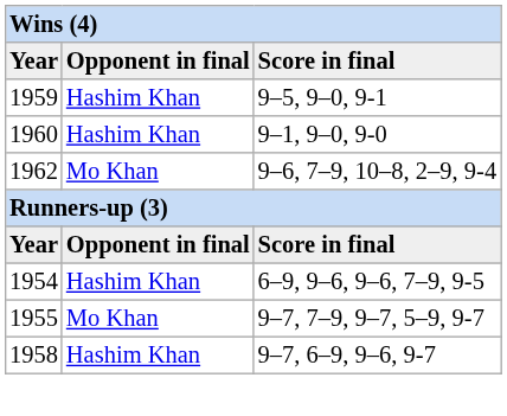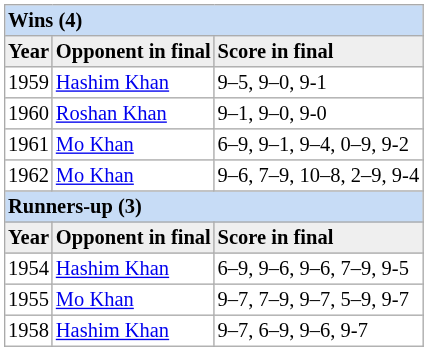 <table cellpadding="2" cellspacing="0" border="1" style="font-size: 95%; border: #aaa solid 1px; border-collapse: collapse;">
 <tr bgcolor="#c7dcf6">
 <td colspan="3"><strong>Wins (4)</strong></td>
 </tr>
 <tr bgcolor="#efefef">
 <td><strong>Year</strong></td>
 <td><strong>Opponent in final</strong></td>
 <td><strong>Score in final</strong></td>
 </tr>
 <tr>
 <td>1959</td>
 <td><a href='#'>Hashim Khan</a></td>
 <td>9–5, 9–0, 9-1</td>
 </tr>
 <tr>
 <td>1960</td>
-<td><a href='#'>Hashim Khan</a></td>
+<td><a href='#'>Roshan Khan</a></td>
 <td>9–1, 9–0, 9-0</td>
+</tr>
+<tr>
+<td>1961</td>
+<td><a href='#'>Mo Khan</a></td>
+<td>6–9, 9–1, 9–4, 0–9, 9-2</td>
 </tr>
 <tr>
 <td>1962</td>
 <td><a href='#'>Mo Khan</a></td>
 <td>9–6, 7–9, 10–8, 2–9, 9-4</td>
 </tr>
 <tr bgcolor="#c7dcf6">
 <td colspan="3"><strong>Runners-up (3)</strong></td>
 </tr>
 <tr bgcolor="#efefef">
 <td><strong>Year</strong></td>
 <td><strong>Opponent in final</strong></td>
 <td><strong>Score in final</strong></td>
 </tr>
 <tr>
 <td>1954</td>
 <td><a href='#'>Hashim Khan</a></td>
 <td>6–9, 9–6, 9–6, 7–9, 9-5</td>
 </tr>
 <tr>
 <td>1955</td>
 <td><a href='#'>Mo Khan</a></td>
 <td>9–7, 7–9, 9–7, 5–9, 9-7</td>
 </tr>
 <tr>
 <td>1958</td>
 <td><a href='#'>Hashim Khan</a></td>
 <td>9–7, 6–9, 9–6, 9-7</td>
 </tr>
 </table>
